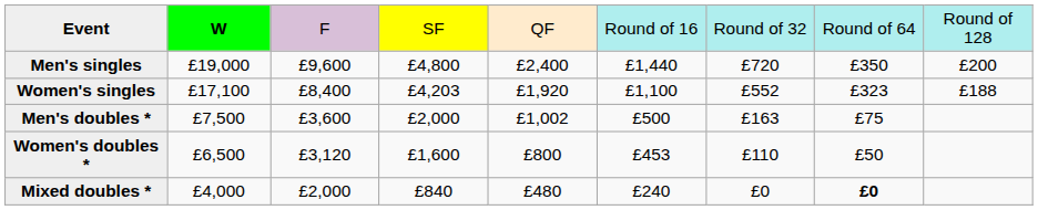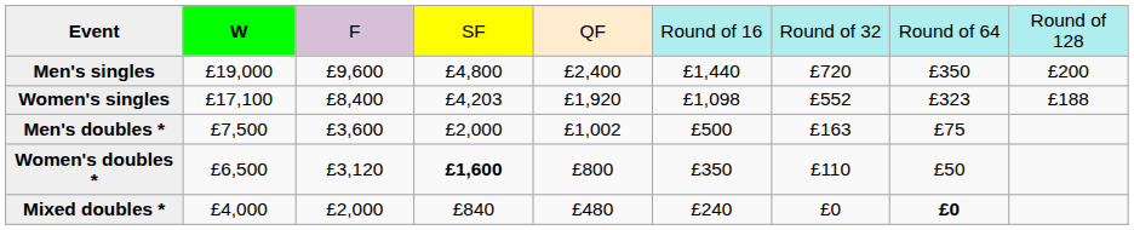 <table class=wikitable style=font-size:90%;text-align:center>
 <tr>
 <td style="width:130px; background:#efefef;"><strong>Event</strong></td>
 <td style="width:80px; background:lime;"><strong>W</strong></td>
 <td style="width:85px; background:thistle;">F</td>
 <td style="width:85px; background:#ff0;">SF</td>
 <td style="width:85px; background:#ffebcd;">QF</td>
 <td style="width:85px; background:#afeeee;">Round of 16</td>
 <td style="width:85px; background:#afeeee;">Round of 32</td>
 <td style="width:85px; background:#afeeee;">Round of 64</td>
 <td style="width:85px; background:#afeeee;">Round of 128</td>
 </tr>
 <tr>
 <td style="background:#efefef;"><strong>Men's singles</strong></td>
 <td>£19,000</td>
 <td>£9,600</td>
 <td>£4,800</td>
 <td>£2,400</td>
 <td>£1,440</td>
 <td>£720</td>
 <td>£350</td>
 <td>£200</td>
 </tr>
 <tr>
 <td style="background:#efefef;"><strong>Women's singles</strong></td>
 <td>£17,100</td>
 <td>£8,400</td>
 <td>£4,203</td>
 <td>£1,920</td>
-<td>£1,100</td>
+<td>£1,098</td>
 <td>£552</td>
 <td>£323</td>
 <td>£188</td>
 </tr>
 <tr>
 <td style="background:#efefef;"><strong>Men's doubles *</strong></td>
 <td>£7,500</td>
 <td>£3,600</td>
 <td>£2,000</td>
 <td>£1,002</td>
 <td>£500</td>
 <td>£163</td>
 <td>£75</td>
 <td></td>
 </tr>
 <tr>
 <td style="background:#efefef;"><strong>Women's doubles *</strong></td>
 <td>£6,500</td>
 <td>£3,120</td>
-<td>£1,600</td>
+<td><strong>£1,600</strong></td>
 <td>£800</td>
-<td>£453</td>
+<td>£350</td>
 <td>£110</td>
 <td>£50</td>
 <td></td>
 </tr>
 <tr>
 <td style="background:#efefef;"><strong>Mixed doubles *</strong></td>
 <td>£4,000</td>
 <td>£2,000</td>
 <td>£840</td>
 <td>£480</td>
 <td>£240</td>
 <td>£0</td>
 <td><strong>£0</strong></td>
 <td></td>
 </tr>
 </table>
